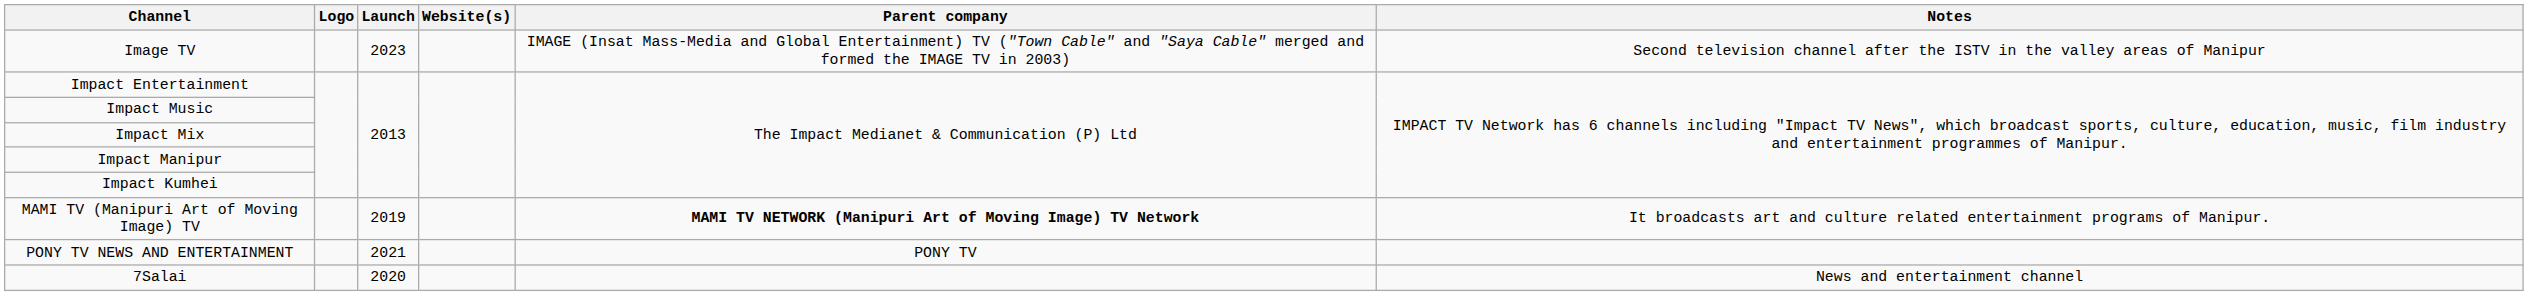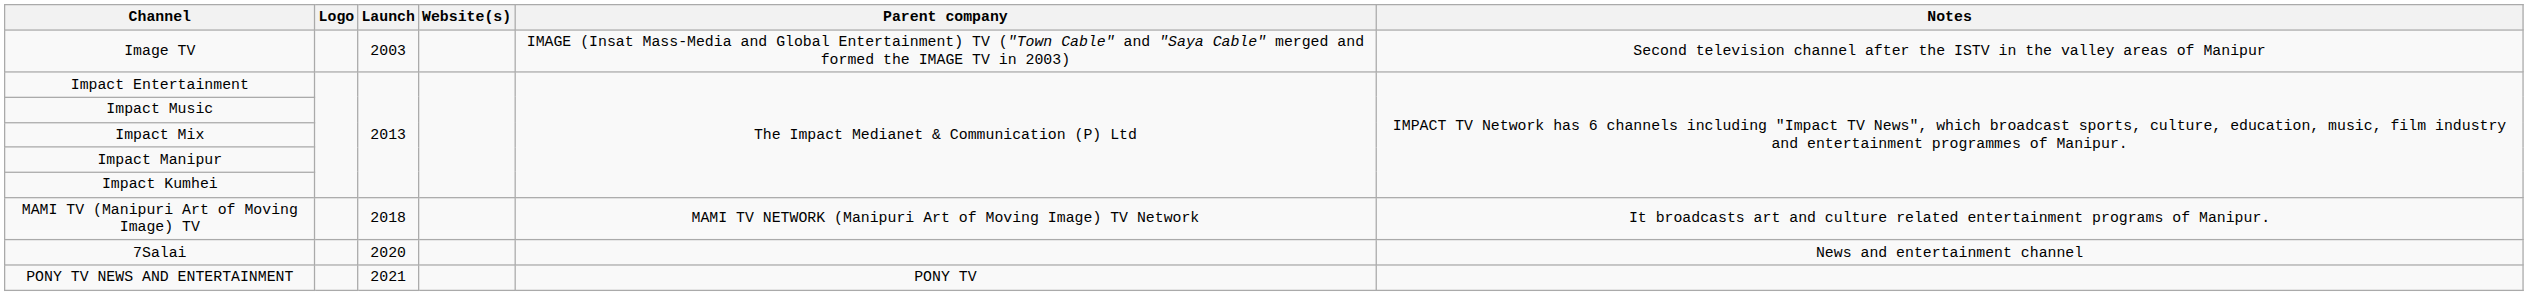 <table class="wikitable" style="border-collapse:collapse; font-size: 90%; text-align:center" width="100%">
 <tr>
 <th>Channel</th>
 <th>Logo</th>
 <th>Launch</th>
 <th>Website(s)</th>
 <th>Parent company</th>
 <th>Notes</th>
 </tr>
 <tr>
 <td>Image TV</td>
 <td></td>
-<td>2023</td>
+<td>2003</td>
 <td></td>
 <td>IMAGE (Insat Mass-Media and Global Entertainment) TV (<em>"Town Cable"</em> and <em>"Saya Cable"</em> merged and formed the IMAGE TV in 2003)</td>
 <td>Second television channel after the ISTV in the valley areas of Manipur</td>
 </tr>
 <tr>
 <td>Impact Entertainment</td>
 <td rowspan="5"></td>
 <td rowspan="5">2013</td>
 <td rowspan="5"></td>
 <td rowspan="5">The Impact Medianet & Communication (P) Ltd</td>
 <td rowspan="5">IMPACT TV Network has 6 channels including "Impact TV News", which broadcast sports, culture, education, music, film industry and entertainment programmes of Manipur.</td>
 </tr>
 <tr>
 <td>Impact Music</td>
 </tr>
 <tr>
 <td>Impact Mix</td>
 </tr>
 <tr>
 <td>Impact Manipur</td>
 </tr>
 <tr>
 <td>Impact Kumhei</td>
 </tr>
 <tr>
 <td>MAMI TV (Manipuri Art of Moving Image) TV</td>
 <td></td>
-<td>2019</td>
+<td>2018</td>
 <td></td>
-<td><strong>MAMI TV NETWORK (Manipuri Art of Moving Image) TV Network</strong></td>
+<td>MAMI TV NETWORK (Manipuri Art of Moving Image) TV Network</td>
 <td>It broadcasts art and culture related entertainment programs of Manipur.</td>
+</tr>
+<tr>
+<td>7Salai</td>
+<td></td>
+<td>2020</td>
+<td></td>
+<td></td>
+<td>News and entertainment channel</td>
 </tr>
 <tr>
 <td>PONY TV NEWS AND ENTERTAINMENT</td>
 <td></td>
 <td>2021</td>
 <td></td>
 <td>PONY TV</td>
 <td></td>
 </tr>
-<tr>
-<td>7Salai</td>
-<td></td>
-<td>2020</td>
-<td></td>
-<td></td>
-<td>News and entertainment channel</td>
-</tr>
 </table>
